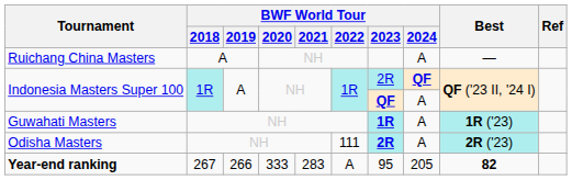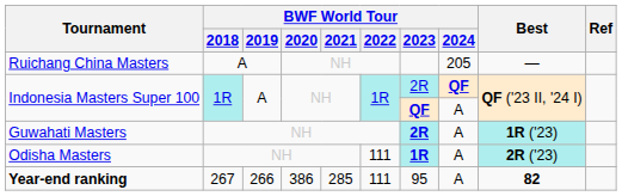 <table style='font-size: 90%; text-align:center;' class='wikitable'>
 <tr>
 <th rowspan="2">Tournament</th>
 <th colspan="7"><a href='#'>BWF World Tour</a></th>
 <th rowspan="2">Best</th>
 <th rowspan="2">Ref</th>
 </tr>
 <tr>
 <th><a href='#'>2018</a></th>
 <th><a href='#'>2019</a></th>
 <th><a href='#'>2020</a></th>
 <th><a href='#'>2021</a></th>
 <th><a href='#'>2022</a></th>
 <th><a href='#'>2023</a></th>
 <th><a href='#'>2024</a></th>
 </tr>
 <tr>
 <td align=left><a href='#'>Ruichang China Masters</a></td>
 <td colspan="2">A</td>
 <td colspan="3" style=color:#ccc>NH</td>
 <td><a href='#'></a></td>
-<td>A</td>
+<td 2024;>205</td>
 <td>—</td>
 <td></td>
 </tr>
 <tr>
 <td rowspan="2" align=left><a href='#'>Indonesia Masters Super 100</a></td>
 <td rowspan="2" bgcolor=AFEEEE><a href='#'>1R</a></td>
 <td rowspan="2">A</td>
 <td rowspan="2" colspan=2 style=color:#ccc>NH</td>
 <td rowspan="2" bgcolor=AFEEEE><a href='#'>1R</a></td>
 <td bgcolor=AFEEEE><a href='#'>2R</a></td>
 <td bgcolor=FFEBCD><strong><a href='#'>QF</a></strong></td>
 <td rowspan="2" bgcolor=FFEBCD><strong>QF</strong> ('23 II, '24 I)</td>
 <td rowspan="2"></td>
 </tr>
 <tr>
 <td bgcolor=FFEBCD><strong><a href='#'>QF</a></strong></td>
 <td>A</td>
 </tr>
 <tr>
 <td align=left><a href='#'>Guwahati Masters</a></td>
 <td colspan=5 style=color:#ccc>NH</td>
-<td bgcolor=AFEEEE><strong><a href='#'>1R</a></strong></td>
+<td bgcolor=AFEEEE><strong><a href='#'>2R</a></strong></td>
 <td>A</td>
 <td bgcolor=AFEEEE><strong>1R</strong> ('23)</td>
 <td></td>
 </tr>
 <tr>
 <td align=left><a href='#'>Odisha Masters</a></td>
 <td colspan=4 style=color:#ccc>NH</td>
 <td 2022;>111</td>
-<td bgcolor=AFEEEE><strong><a href='#'>2R</a></strong></td>
+<td bgcolor=AFEEEE><strong><a href='#'>1R</a></strong></td>
 <td>A</td>
 <td bgcolor=AFEEEE><strong>2R</strong> ('23)</td>
 <td></td>
 </tr>
 <tr>
 <td align=left><strong>Year-end ranking</strong></td>
 <td 2018;>267</td>
 <td 2019;>266</td>
-<td 2020;>333</td>
-<td 2021;>283</td>
+<td 2020;>386</td>
+<td 2021;>285</td>
+<td 2022;>111</td>
+<td 2023;>95</td>
 <td>A</td>
-<td 2023;>95</td>
-<td 2024;>205</td>
 <td><strong>82</strong></td>
 <td></td>
 </tr>
 </table>
